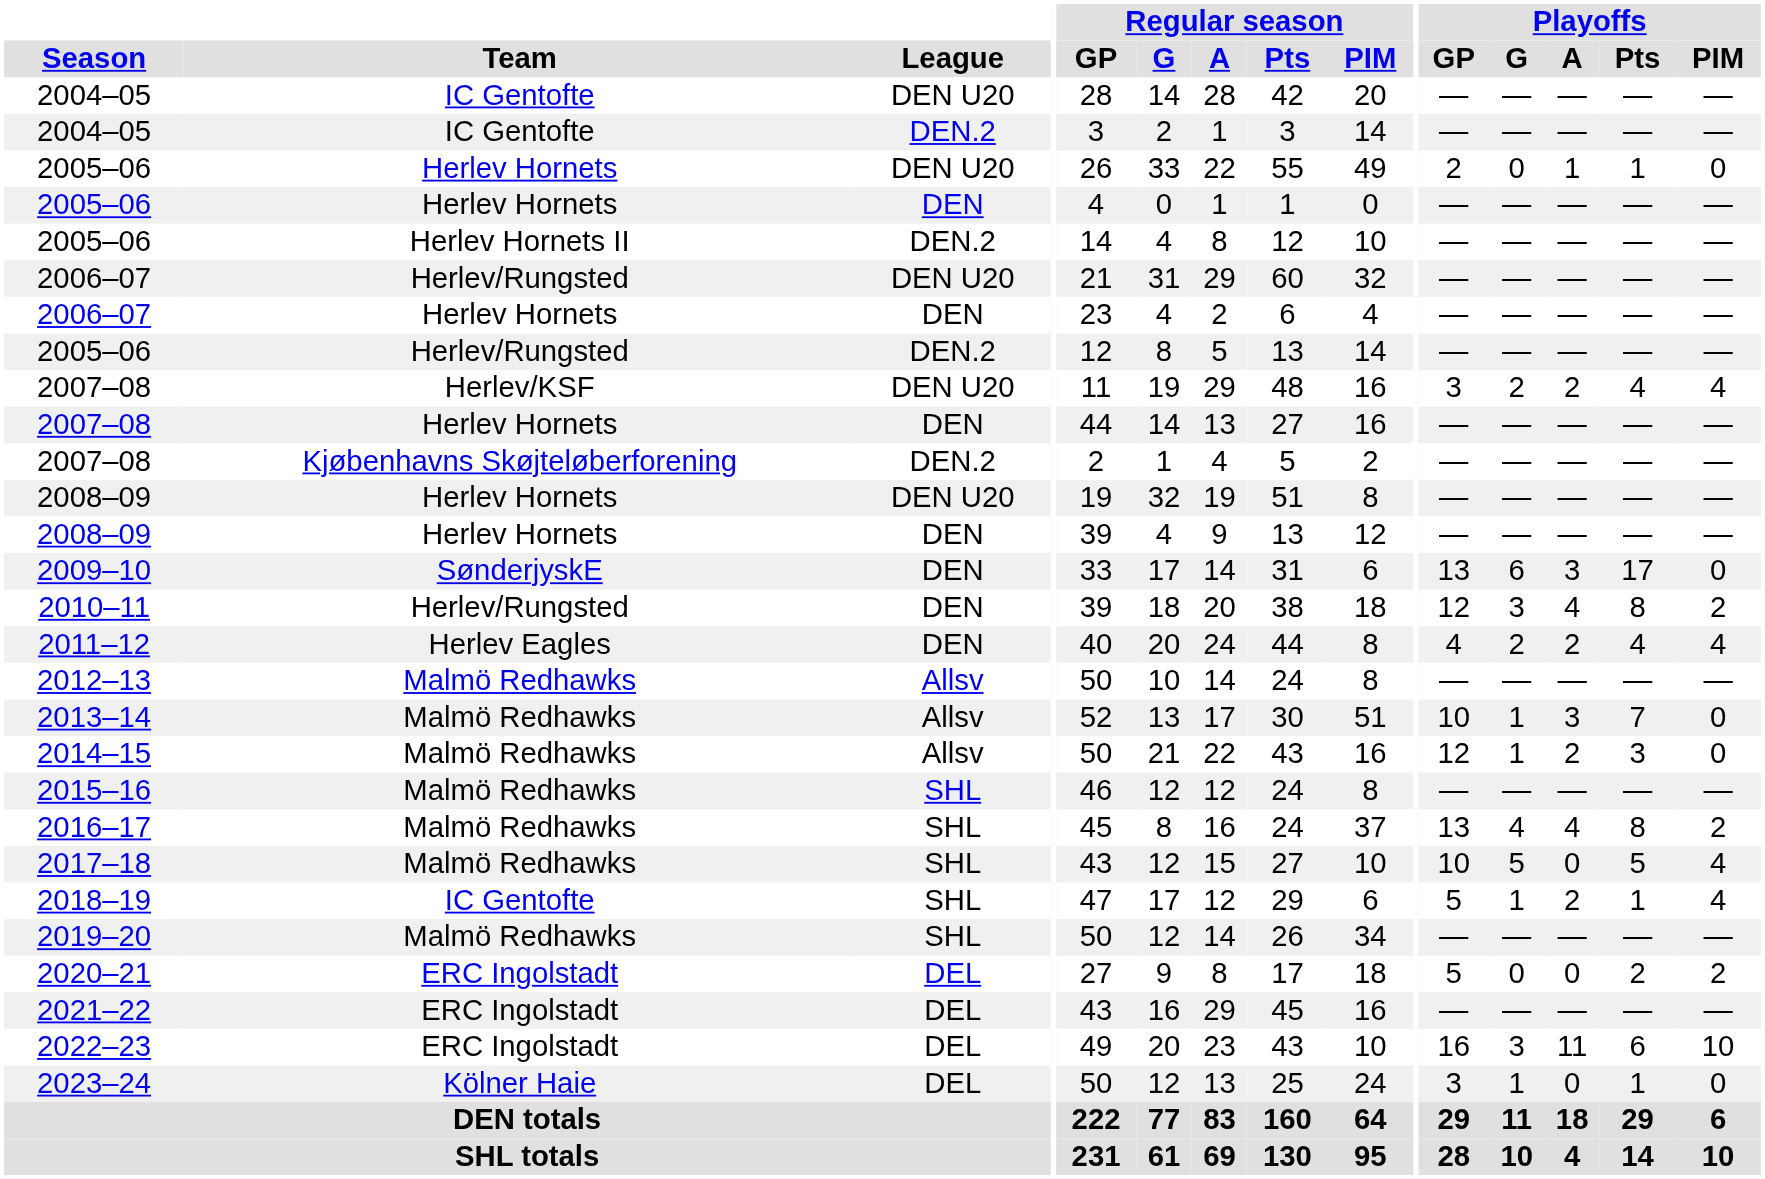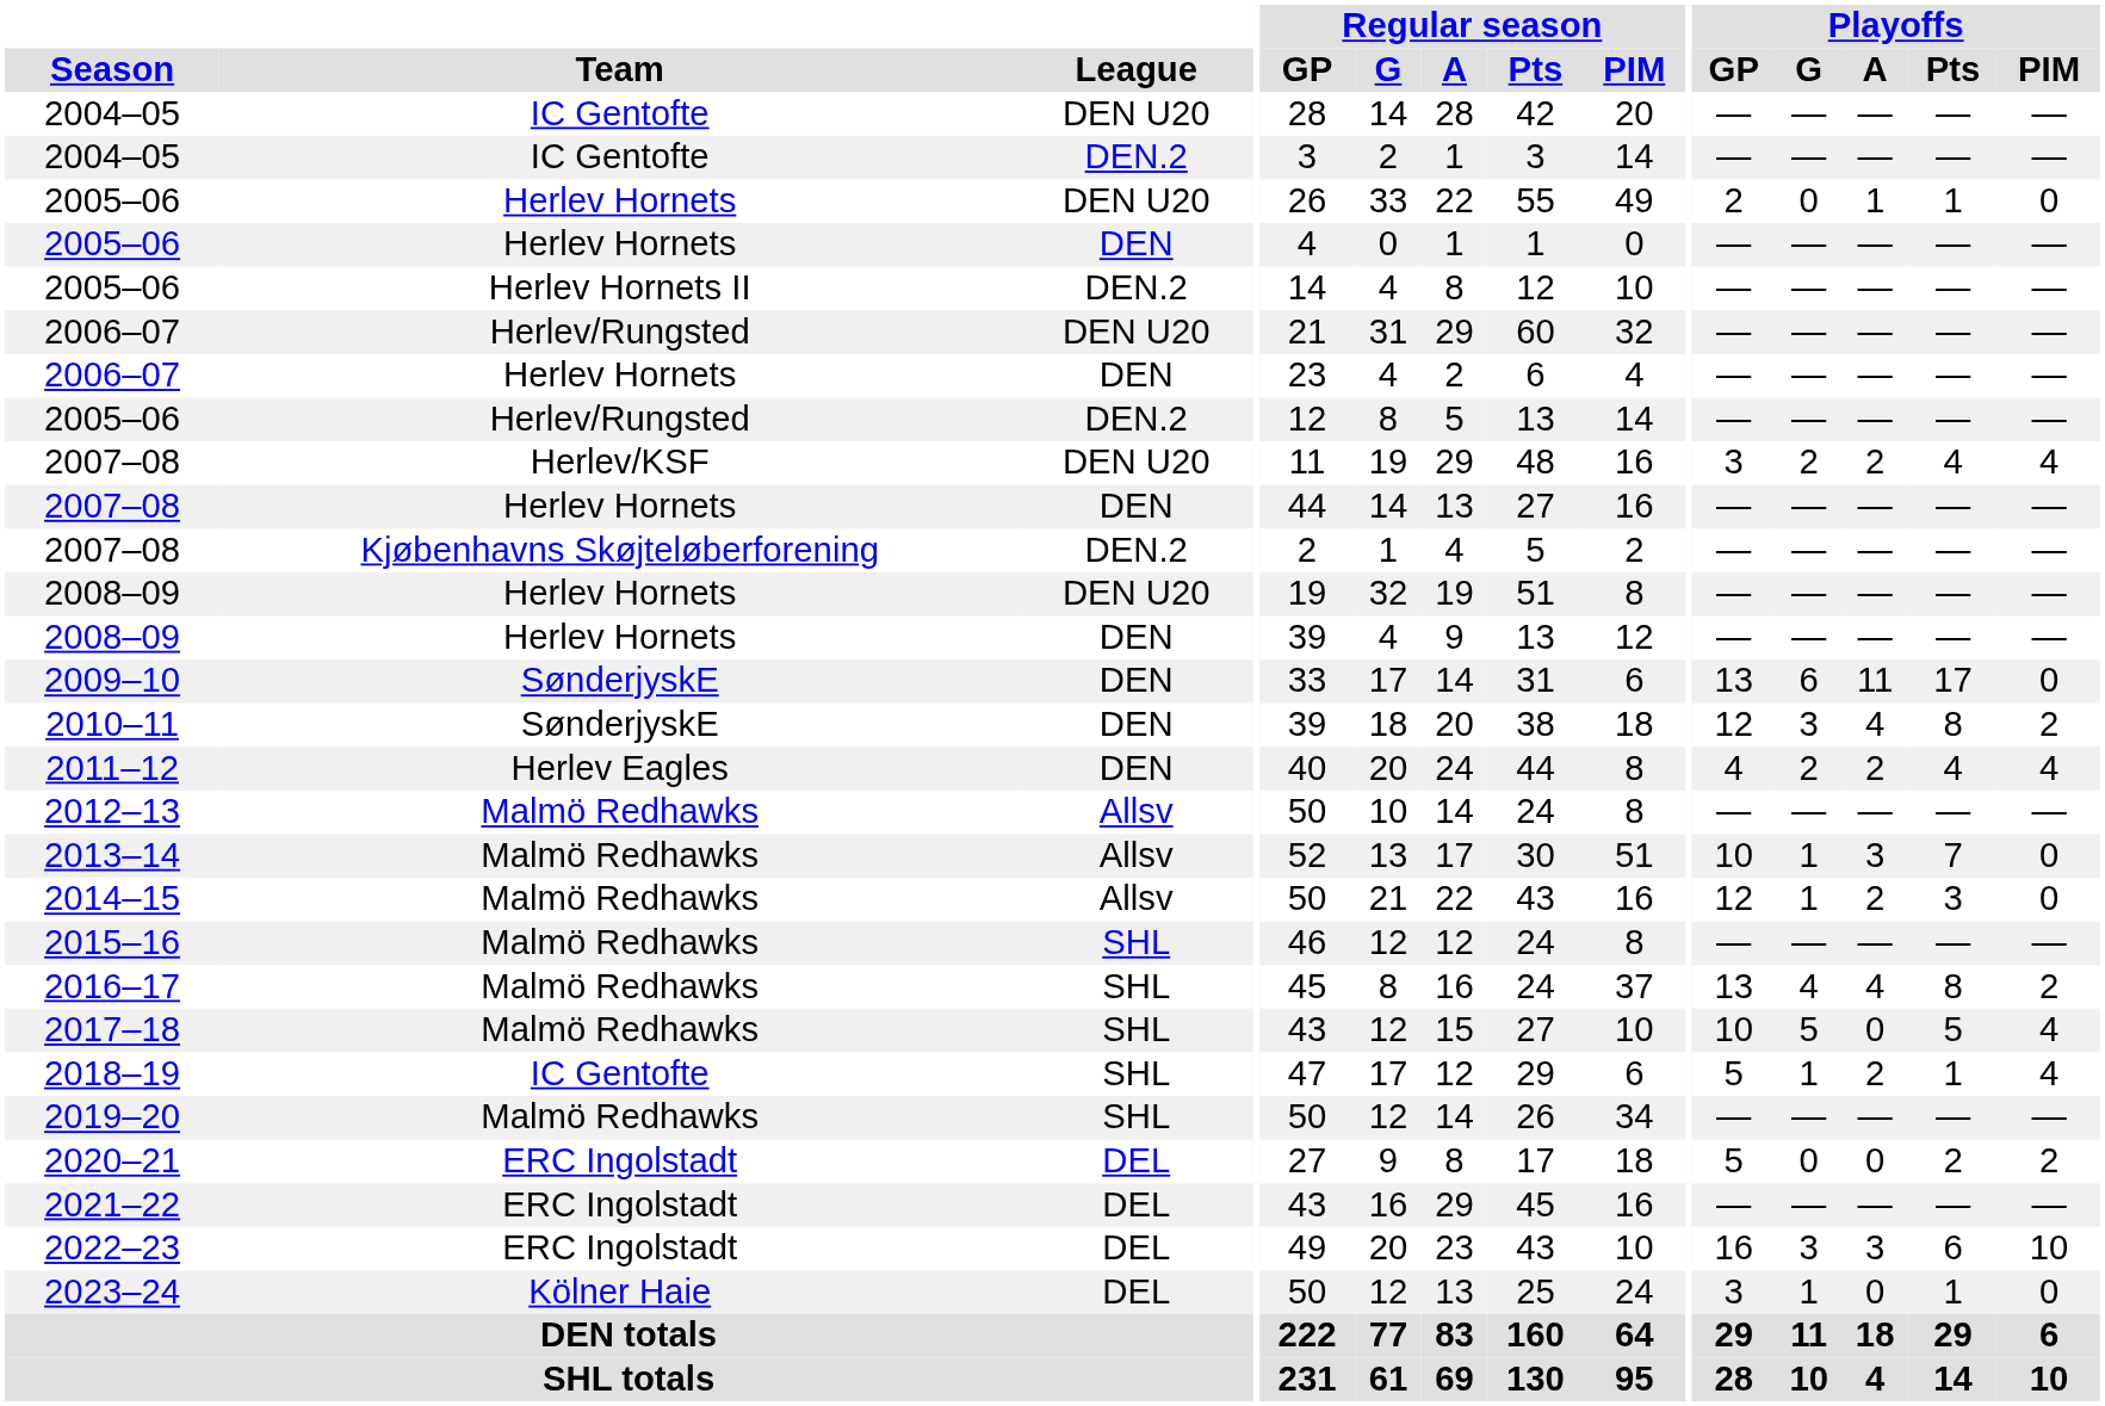 <table border="0" cellpadding="1" cellspacing="0" style="text-align:center; width:60em">
 <tr bgcolor="#e0e0e0">
 <th colspan="3" bgcolor="#ffffff"></th>
 <th rowspan="99" bgcolor="#ffffff"></th>
 <th colspan="5"><a href='#'>Regular season</a></th>
 <th rowspan="99" bgcolor="#ffffff"></th>
 <th colspan="5"><a href='#'>Playoffs</a></th>
 </tr>
 <tr bgcolor="#e0e0e0">
 <th><a href='#'>Season</a></th>
 <th>Team</th>
 <th>League</th>
 <th>GP</th>
 <th><a href='#'>G</a></th>
 <th><a href='#'>A</a></th>
 <th><a href='#'>Pts</a></th>
 <th><a href='#'>PIM</a></th>
 <th>GP</th>
 <th>G</th>
 <th>A</th>
 <th>Pts</th>
 <th>PIM</th>
 </tr>
 <tr>
 <td>2004–05</td>
 <td><a href='#'>IC Gentofte</a></td>
 <td>DEN U20</td>
 <td>28</td>
 <td>14</td>
 <td>28</td>
 <td>42</td>
 <td>20</td>
 <td>—</td>
 <td>—</td>
 <td>—</td>
 <td>—</td>
 <td>—</td>
 </tr>
 <tr bgcolor="#f0f0f0">
 <td>2004–05</td>
 <td>IC Gentofte</td>
 <td><a href='#'>DEN.2</a></td>
 <td>3</td>
 <td>2</td>
 <td>1</td>
 <td>3</td>
 <td>14</td>
 <td>—</td>
 <td>—</td>
 <td>—</td>
 <td>—</td>
 <td>—</td>
 </tr>
 <tr>
 <td>2005–06</td>
 <td><a href='#'>Herlev Hornets</a></td>
 <td>DEN U20</td>
 <td>26</td>
 <td>33</td>
 <td>22</td>
 <td>55</td>
 <td>49</td>
 <td>2</td>
 <td>0</td>
 <td>1</td>
 <td>1</td>
 <td>0</td>
 </tr>
 <tr bgcolor="#f0f0f0">
 <td><a href='#'>2005–06</a></td>
 <td>Herlev Hornets</td>
 <td><a href='#'>DEN</a></td>
 <td>4</td>
 <td>0</td>
 <td>1</td>
 <td>1</td>
 <td>0</td>
 <td>—</td>
 <td>—</td>
 <td>—</td>
 <td>—</td>
 <td>—</td>
 </tr>
 <tr>
 <td>2005–06</td>
 <td>Herlev Hornets II</td>
 <td>DEN.2</td>
 <td>14</td>
 <td>4</td>
 <td>8</td>
 <td>12</td>
 <td>10</td>
 <td>—</td>
 <td>—</td>
 <td>—</td>
 <td>—</td>
 <td>—</td>
 </tr>
 <tr bgcolor="#f0f0f0">
 <td>2006–07</td>
 <td>Herlev/Rungsted</td>
 <td>DEN U20</td>
 <td>21</td>
 <td>31</td>
 <td>29</td>
 <td>60</td>
 <td>32</td>
 <td>—</td>
 <td>—</td>
 <td>—</td>
 <td>—</td>
 <td>—</td>
 </tr>
 <tr>
 <td><a href='#'>2006–07</a></td>
 <td>Herlev Hornets</td>
 <td>DEN</td>
 <td>23</td>
 <td>4</td>
 <td>2</td>
 <td>6</td>
 <td>4</td>
 <td>—</td>
 <td>—</td>
 <td>—</td>
 <td>—</td>
 <td>—</td>
 </tr>
 <tr bgcolor="#f0f0f0">
 <td>2005–06</td>
 <td>Herlev/Rungsted</td>
 <td>DEN.2</td>
 <td>12</td>
 <td>8</td>
 <td>5</td>
 <td>13</td>
 <td>14</td>
 <td>—</td>
 <td>—</td>
 <td>—</td>
 <td>—</td>
 <td>—</td>
 </tr>
 <tr>
 <td>2007–08</td>
 <td>Herlev/KSF</td>
 <td>DEN U20</td>
 <td>11</td>
 <td>19</td>
 <td>29</td>
 <td>48</td>
 <td>16</td>
 <td>3</td>
 <td>2</td>
 <td>2</td>
 <td>4</td>
 <td>4</td>
 </tr>
 <tr bgcolor="#f0f0f0">
 <td><a href='#'>2007–08</a></td>
 <td>Herlev Hornets</td>
 <td>DEN</td>
 <td>44</td>
 <td>14</td>
 <td>13</td>
 <td>27</td>
 <td>16</td>
 <td>—</td>
 <td>—</td>
 <td>—</td>
 <td>—</td>
 <td>—</td>
 </tr>
 <tr>
 <td>2007–08</td>
 <td><a href='#'>Kjøbenhavns Skøjteløberforening</a></td>
 <td>DEN.2</td>
 <td>2</td>
 <td>1</td>
 <td>4</td>
 <td>5</td>
 <td>2</td>
 <td>—</td>
 <td>—</td>
 <td>—</td>
 <td>—</td>
 <td>—</td>
 </tr>
 <tr bgcolor="#f0f0f0">
 <td>2008–09</td>
 <td>Herlev Hornets</td>
 <td>DEN U20</td>
 <td>19</td>
 <td>32</td>
 <td>19</td>
 <td>51</td>
 <td>8</td>
 <td>—</td>
 <td>—</td>
 <td>—</td>
 <td>—</td>
 <td>—</td>
 </tr>
 <tr>
 <td><a href='#'>2008–09</a></td>
 <td>Herlev Hornets</td>
 <td>DEN</td>
 <td>39</td>
 <td>4</td>
 <td>9</td>
 <td>13</td>
 <td>12</td>
 <td>—</td>
 <td>—</td>
 <td>—</td>
 <td>—</td>
 <td>—</td>
 </tr>
 <tr bgcolor="#f0f0f0">
 <td><a href='#'>2009–10</a></td>
 <td><a href='#'>SønderjyskE</a></td>
 <td>DEN</td>
 <td>33</td>
 <td>17</td>
 <td>14</td>
 <td>31</td>
 <td>6</td>
 <td>13</td>
 <td>6</td>
-<td>3</td>
+<td>11</td>
 <td>17</td>
 <td>0</td>
 </tr>
 <tr>
 <td><a href='#'>2010–11</a></td>
-<td>Herlev/Rungsted</td>
+<td>SønderjyskE</td>
 <td>DEN</td>
 <td>39</td>
 <td>18</td>
 <td>20</td>
 <td>38</td>
 <td>18</td>
 <td>12</td>
 <td>3</td>
 <td>4</td>
 <td>8</td>
 <td>2</td>
 </tr>
 <tr bgcolor="#f0f0f0">
 <td><a href='#'>2011–12</a></td>
 <td>Herlev Eagles</td>
 <td>DEN</td>
 <td>40</td>
 <td>20</td>
 <td>24</td>
 <td>44</td>
 <td>8</td>
 <td>4</td>
 <td>2</td>
 <td>2</td>
 <td>4</td>
 <td>4</td>
 </tr>
 <tr>
 <td><a href='#'>2012–13</a></td>
 <td><a href='#'>Malmö Redhawks</a></td>
 <td><a href='#'>Allsv</a></td>
 <td>50</td>
 <td>10</td>
 <td>14</td>
 <td>24</td>
 <td>8</td>
 <td>—</td>
 <td>—</td>
 <td>—</td>
 <td>—</td>
 <td>—</td>
 </tr>
 <tr bgcolor="#f0f0f0">
 <td><a href='#'>2013–14</a></td>
 <td>Malmö Redhawks</td>
 <td>Allsv</td>
 <td>52</td>
 <td>13</td>
 <td>17</td>
 <td>30</td>
 <td>51</td>
 <td>10</td>
 <td>1</td>
 <td>3</td>
 <td>7</td>
 <td>0</td>
 </tr>
 <tr>
 <td><a href='#'>2014–15</a></td>
 <td>Malmö Redhawks</td>
 <td>Allsv</td>
 <td>50</td>
 <td>21</td>
 <td>22</td>
 <td>43</td>
 <td>16</td>
 <td>12</td>
 <td>1</td>
 <td>2</td>
 <td>3</td>
 <td>0</td>
 </tr>
 <tr bgcolor="#f0f0f0">
 <td><a href='#'>2015–16</a></td>
 <td>Malmö Redhawks</td>
 <td><a href='#'>SHL</a></td>
 <td>46</td>
 <td>12</td>
 <td>12</td>
 <td>24</td>
 <td>8</td>
 <td>—</td>
 <td>—</td>
 <td>—</td>
 <td>—</td>
 <td>—</td>
 </tr>
 <tr>
 <td><a href='#'>2016–17</a></td>
 <td>Malmö Redhawks</td>
 <td>SHL</td>
 <td>45</td>
 <td>8</td>
 <td>16</td>
 <td>24</td>
 <td>37</td>
 <td>13</td>
 <td>4</td>
 <td>4</td>
 <td>8</td>
 <td>2</td>
 </tr>
 <tr bgcolor="#f0f0f0">
 <td><a href='#'>2017–18</a></td>
 <td>Malmö Redhawks</td>
 <td>SHL</td>
 <td>43</td>
 <td>12</td>
 <td>15</td>
 <td>27</td>
 <td>10</td>
 <td>10</td>
 <td>5</td>
 <td>0</td>
 <td>5</td>
 <td>4</td>
 </tr>
 <tr>
 <td><a href='#'>2018–19</a></td>
 <td><a href='#'>IC Gentofte</a></td>
 <td>SHL</td>
 <td>47</td>
 <td>17</td>
 <td>12</td>
 <td>29</td>
 <td>6</td>
 <td>5</td>
 <td>1</td>
 <td>2</td>
 <td>1</td>
 <td>4</td>
 </tr>
 <tr bgcolor="#f0f0f0">
 <td><a href='#'>2019–20</a></td>
 <td>Malmö Redhawks</td>
 <td>SHL</td>
 <td>50</td>
 <td>12</td>
 <td>14</td>
 <td>26</td>
 <td>34</td>
 <td>—</td>
 <td>—</td>
 <td>—</td>
 <td>—</td>
 <td>—</td>
 </tr>
 <tr>
 <td><a href='#'>2020–21</a></td>
 <td><a href='#'>ERC Ingolstadt</a></td>
 <td><a href='#'>DEL</a></td>
 <td>27</td>
 <td>9</td>
 <td>8</td>
 <td>17</td>
 <td>18</td>
 <td>5</td>
 <td>0</td>
 <td>0</td>
 <td>2</td>
 <td>2</td>
 </tr>
 <tr bgcolor="#f0f0f0">
 <td><a href='#'>2021–22</a></td>
 <td>ERC Ingolstadt</td>
 <td>DEL</td>
 <td>43</td>
 <td>16</td>
 <td>29</td>
 <td>45</td>
 <td>16</td>
 <td>—</td>
 <td>—</td>
 <td>—</td>
 <td>—</td>
 <td>—</td>
 </tr>
 <tr>
 <td><a href='#'>2022–23</a></td>
 <td>ERC Ingolstadt</td>
 <td>DEL</td>
 <td>49</td>
 <td>20</td>
 <td>23</td>
 <td>43</td>
 <td>10</td>
 <td>16</td>
 <td>3</td>
-<td>11</td>
+<td>3</td>
 <td>6</td>
 <td>10</td>
 </tr>
 <tr bgcolor="#f0f0f0">
 <td><a href='#'>2023–24</a></td>
 <td><a href='#'>Kölner Haie</a></td>
 <td>DEL</td>
 <td>50</td>
 <td>12</td>
 <td>13</td>
 <td>25</td>
 <td>24</td>
 <td>3</td>
 <td>1</td>
 <td>0</td>
 <td>1</td>
 <td>0</td>
 </tr>
 <tr bgcolor="#e0e0e0">
 <th colspan="3">DEN totals</th>
 <th>222</th>
 <th>77</th>
 <th>83</th>
 <th>160</th>
 <th>64</th>
 <th>29</th>
 <th>11</th>
 <th>18</th>
 <th>29</th>
 <th>6</th>
 </tr>
 <tr bgcolor="#e0e0e0">
 <th colspan="3">SHL totals</th>
 <th>231</th>
 <th>61</th>
 <th>69</th>
 <th>130</th>
 <th>95</th>
 <th>28</th>
 <th>10</th>
 <th>4</th>
 <th>14</th>
 <th>10</th>
 </tr>
 </table>
